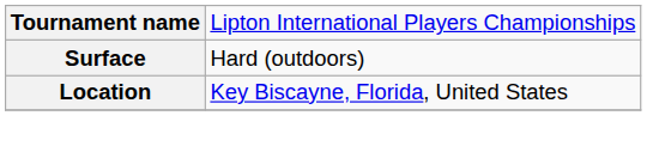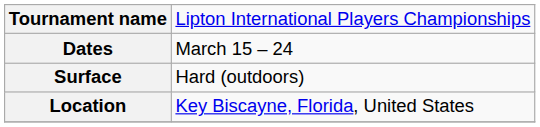 <table class="wikitable">
 <tr>
 <th>Tournament name</th>
 <td><a href='#'>Lipton International Players Championships</a></td>
+</tr>
+<tr>
+<th>Dates</th>
+<td>March 15 – 24</td>
 </tr>
 <tr>
 <th>Surface</th>
 <td>Hard (outdoors)</td>
 </tr>
 <tr>
 <th>Location</th>
 <td><a href='#'>Key Biscayne, Florida</a>, United States</td>
 </tr>
 <tr>
 </tr>
 </table>
